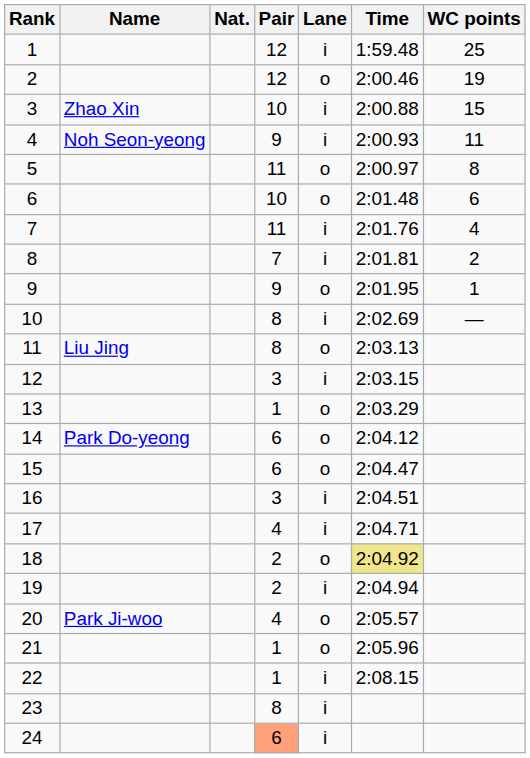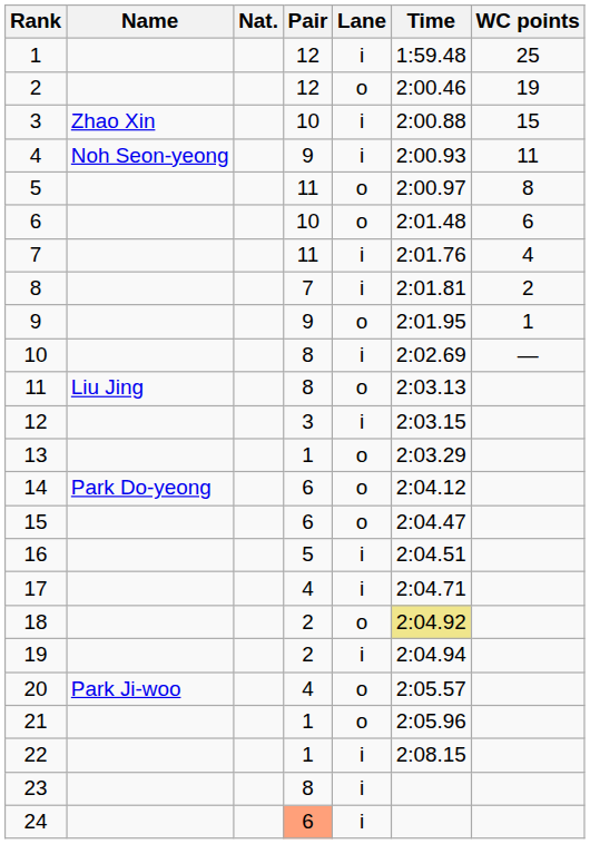 <table class="wikitable sortable" style="text-align:center">
 <tr>
 <th>Rank</th>
 <th>Name</th>
 <th>Nat.</th>
 <th>Pair</th>
 <th>Lane</th>
 <th>Time</th>
 <th>WC points</th>
 </tr>
 <tr>
 <td>1</td>
 <td align=left></td>
 <td></td>
 <td>12</td>
 <td>i</td>
 <td>1:59.48</td>
 <td>25</td>
 </tr>
 <tr>
 <td>2</td>
 <td align=left></td>
 <td></td>
 <td>12</td>
 <td>o</td>
 <td>2:00.46</td>
 <td>19</td>
 </tr>
 <tr>
 <td>3</td>
 <td align=left><a href='#'>Zhao Xin</a></td>
 <td></td>
 <td>10</td>
 <td>i</td>
 <td>2:00.88</td>
 <td>15</td>
 </tr>
 <tr>
 <td>4</td>
 <td align=left><a href='#'>Noh Seon-yeong</a></td>
 <td></td>
 <td>9</td>
 <td>i</td>
 <td>2:00.93</td>
 <td>11</td>
 </tr>
 <tr>
 <td>5</td>
 <td align=left></td>
 <td></td>
 <td>11</td>
 <td>o</td>
 <td>2:00.97</td>
 <td>8</td>
 </tr>
 <tr>
 <td>6</td>
 <td align=left></td>
 <td></td>
 <td>10</td>
 <td>o</td>
 <td>2:01.48</td>
 <td>6</td>
 </tr>
 <tr>
 <td>7</td>
 <td align=left></td>
 <td></td>
 <td>11</td>
 <td>i</td>
 <td>2:01.76</td>
 <td>4</td>
 </tr>
 <tr>
 <td>8</td>
 <td align=left></td>
 <td></td>
 <td>7</td>
 <td>i</td>
 <td>2:01.81</td>
 <td>2</td>
 </tr>
 <tr>
 <td>9</td>
 <td align=left></td>
 <td></td>
 <td>9</td>
 <td>o</td>
 <td>2:01.95</td>
 <td>1</td>
 </tr>
 <tr>
 <td>10</td>
 <td align=left></td>
 <td></td>
 <td>8</td>
 <td>i</td>
 <td>2:02.69</td>
 <td>—</td>
 </tr>
 <tr>
 <td>11</td>
 <td align=left><a href='#'>Liu Jing</a></td>
 <td></td>
 <td>8</td>
 <td>o</td>
 <td>2:03.13</td>
 <td></td>
 </tr>
 <tr>
 <td>12</td>
 <td align=left></td>
 <td></td>
 <td>3</td>
 <td>i</td>
 <td>2:03.15</td>
 <td></td>
 </tr>
 <tr>
 <td>13</td>
 <td align=left></td>
 <td></td>
 <td>1</td>
 <td>o</td>
 <td>2:03.29</td>
 <td></td>
 </tr>
 <tr>
 <td>14</td>
 <td align=left><a href='#'>Park Do-yeong</a></td>
 <td></td>
 <td>6</td>
 <td>o</td>
 <td>2:04.12</td>
 <td></td>
 </tr>
 <tr>
 <td>15</td>
 <td align=left></td>
 <td></td>
 <td>6</td>
 <td>o</td>
 <td>2:04.47</td>
 <td></td>
 </tr>
 <tr>
 <td>16</td>
 <td align=left></td>
 <td></td>
-<td>3</td>
+<td>5</td>
 <td>i</td>
 <td>2:04.51</td>
 <td></td>
 </tr>
 <tr>
 <td>17</td>
 <td align=left></td>
 <td></td>
 <td>4</td>
 <td>i</td>
 <td>2:04.71</td>
 <td></td>
 </tr>
 <tr>
 <td>18</td>
 <td align=left></td>
 <td></td>
 <td>2</td>
 <td>o</td>
 <td style="background: khaki;">2:04.92</td>
 <td></td>
 </tr>
 <tr>
 <td>19</td>
 <td align=left></td>
 <td></td>
 <td>2</td>
 <td>i</td>
 <td>2:04.94</td>
 <td></td>
 </tr>
 <tr>
 <td>20</td>
 <td align=left><a href='#'>Park Ji-woo</a></td>
 <td></td>
 <td>4</td>
 <td>o</td>
 <td>2:05.57</td>
 <td></td>
 </tr>
 <tr>
 <td>21</td>
 <td align=left></td>
 <td></td>
 <td>1</td>
 <td>o</td>
 <td>2:05.96</td>
 <td></td>
 </tr>
 <tr>
 <td>22</td>
 <td align=left></td>
 <td></td>
 <td>1</td>
 <td>i</td>
 <td>2:08.15</td>
 <td></td>
 </tr>
 <tr>
 <td>23</td>
 <td align=left></td>
 <td></td>
 <td>8</td>
 <td>i</td>
 <td></td>
 <td></td>
 </tr>
 <tr>
 <td>24</td>
 <td align=left></td>
 <td></td>
 <td style="background: lightsalmon;">6</td>
 <td>i</td>
 <td></td>
 <td></td>
 </tr>
 </table>
